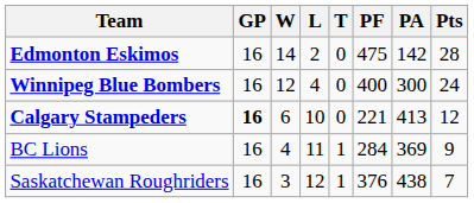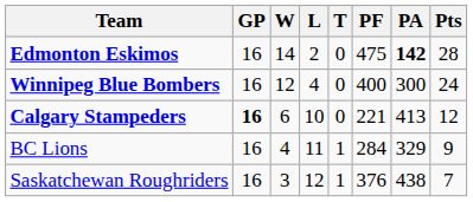 <table class="wikitable">
 <tr>
 <th>Team</th>
 <th>GP</th>
 <th>W</th>
 <th>L</th>
 <th>T</th>
 <th>PF</th>
 <th>PA</th>
 <th>Pts</th>
 </tr>
 <tr align="center">
 <td align="left"><strong><a href='#'>Edmonton Eskimos</a></strong></td>
 <td>16</td>
 <td>14</td>
 <td>2</td>
 <td>0</td>
 <td>475</td>
-<td>142</td>
+<td><strong>142</strong></td>
 <td>28</td>
 </tr>
 <tr align="center">
 <td align="left"><strong><a href='#'>Winnipeg Blue Bombers</a></strong></td>
 <td>16</td>
 <td>12</td>
 <td>4</td>
 <td>0</td>
 <td>400</td>
 <td>300</td>
 <td>24</td>
 </tr>
 <tr align="center">
 <td align="left"><strong><a href='#'>Calgary Stampeders</a></strong></td>
 <td><strong>16</strong></td>
 <td>6</td>
 <td>10</td>
 <td>0</td>
 <td>221</td>
 <td>413</td>
 <td>12</td>
 </tr>
 <tr align="center">
 <td align="left"><a href='#'>BC Lions</a></td>
 <td>16</td>
 <td>4</td>
 <td>11</td>
 <td>1</td>
 <td>284</td>
-<td>369</td>
+<td>329</td>
 <td>9</td>
 </tr>
 <tr align="center">
 <td align="left"><a href='#'>Saskatchewan Roughriders</a></td>
 <td>16</td>
 <td>3</td>
 <td>12</td>
 <td>1</td>
 <td>376</td>
 <td>438</td>
 <td>7</td>
 </tr>
 </table>
